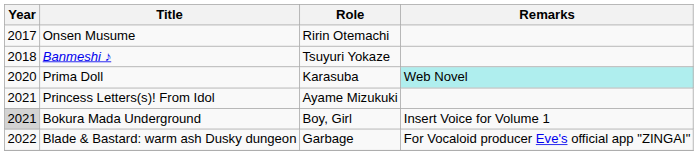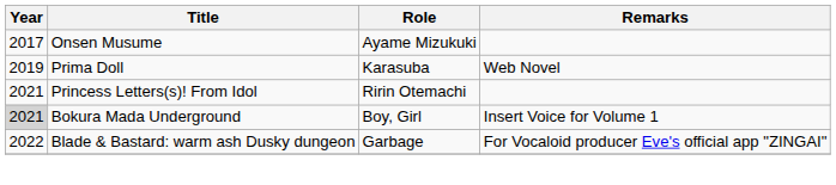 <table class="wikitable">
 <tr>
 <th>Year</th>
 <th>Title</th>
 <th>Role</th>
 <th>Remarks</th>
 </tr>
 <tr>
 <td>2017</td>
 <td>Onsen Musume</td>
-<td>Ririn Otemachi</td>
+<td>Ayame Mizukuki</td>
 <td></td>
 </tr>
 <tr>
-<td>2018</td>
-<td><em><a href='#'>Banmeshi ♪</a></em></td>
-<td>Tsuyuri Yokaze</td>
-<td></td>
-</tr>
-<tr>
-<td>2020</td>
+<td>2019</td>
 <td>Prima Doll</td>
 <td>Karasuba</td>
-<td style="background: paleturquoise;">Web Novel</td>
+<td>Web Novel</td>
 </tr>
 <tr>
 <td>2021</td>
 <td>Princess Letters(s)! From Idol</td>
-<td>Ayame Mizukuki</td>
+<td>Ririn Otemachi</td>
 <td></td>
 </tr>
 <tr>
 <td style="background: lightgrey;">2021</td>
 <td>Bokura Mada Underground</td>
 <td>Boy, Girl</td>
 <td>Insert Voice for Volume 1</td>
 </tr>
 <tr>
 <td>2022</td>
 <td>Blade & Bastard: warm ash Dusky dungeon</td>
 <td>Garbage</td>
 <td>For Vocaloid producer <a href='#'>Eve's</a> official app "ZINGAI"</td>
 </tr>
 <tr>
 </tr>
 </table>
